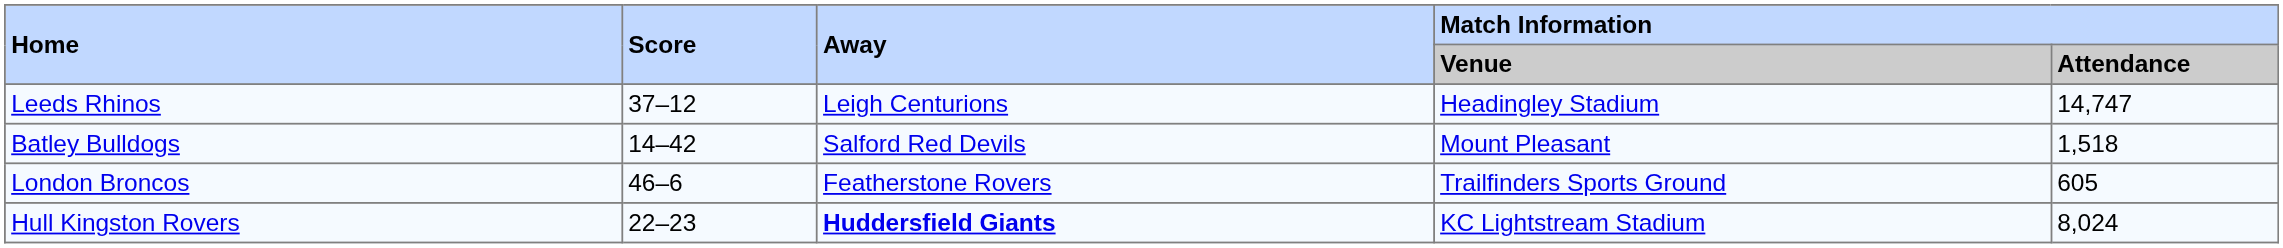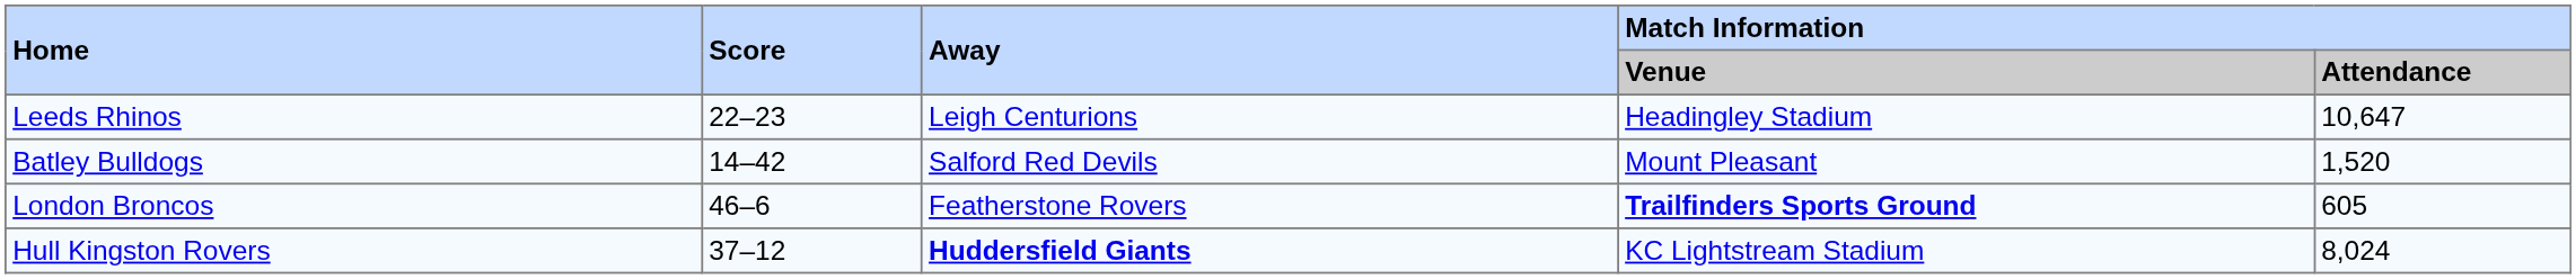 <table border=1 style="border-collapse:collapse; font-size:85%; text-align:left;" cellpadding=3 cellspacing=0 width=100%>
 <tr bgcolor=#C1D8FF>
 <th rowspan=2 width=19%>Home</th>
 <th rowspan=2 width=6%>Score</th>
 <th rowspan=2 width=19%>Away</th>
 <th colspan=6>Match Information</th>
 </tr>
 <tr bgcolor=#CCCCCC>
 <th width=19%>Venue</th>
 <th width=7%>Attendance</th>
 </tr>
 <tr bgcolor=#F5FAFF>
 <td align=left> <a href='#'>Leeds Rhinos</a></td>
-<td>37–12</td>
+<td>22–23</td>
 <td align=left> <a href='#'>Leigh Centurions</a></td>
 <td><a href='#'>Headingley Stadium</a></td>
-<td>14,747</td>
+<td>10,647</td>
 </tr>
 <tr bgcolor=#F5FAFF>
 <td align=left> <a href='#'>Batley Bulldogs</a></td>
 <td>14–42</td>
 <td align=left> <a href='#'>Salford Red Devils</a></td>
 <td><a href='#'>Mount Pleasant</a></td>
-<td>1,518</td>
+<td>1,520</td>
 </tr>
 <tr bgcolor=#F5FAFF>
 <td align=left> <a href='#'>London Broncos</a></td>
 <td>46–6</td>
 <td align=left> <a href='#'>Featherstone Rovers</a></td>
-<td><a href='#'>Trailfinders Sports Ground</a></td>
+<td><strong><a href='#'>Trailfinders Sports Ground</a></strong></td>
 <td>605</td>
 </tr>
 <tr bgcolor=#F5FAFF>
 <td align=left> <a href='#'>Hull Kingston Rovers</a></td>
-<td>22–23</td>
+<td>37–12</td>
 <td align=left><strong> <a href='#'>Huddersfield Giants</a></strong></td>
 <td><a href='#'>KC Lightstream Stadium</a></td>
 <td>8,024</td>
 </tr>
 </table>
